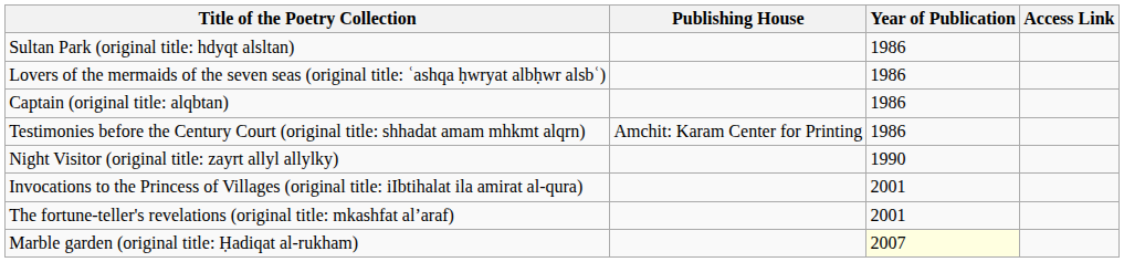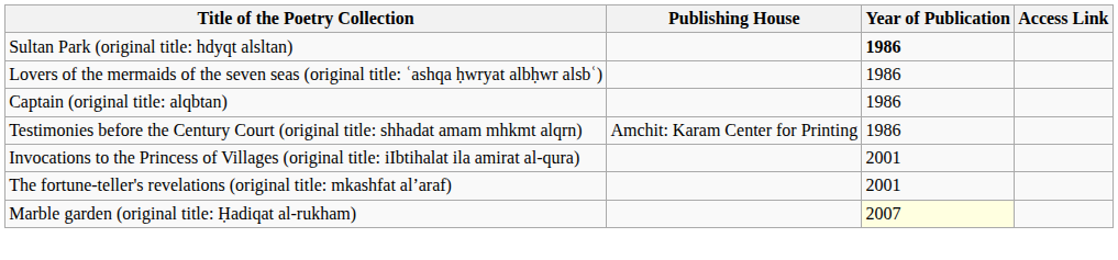 <table class="wikitable">
 <tr>
 <th>Title of the Poetry Collection</th>
 <th>Publishing House</th>
 <th>Year of Publication</th>
 <th>Access Link</th>
 </tr>
 <tr>
 <td>Sultan Park (original title: hdyqt alsltan)</td>
 <td></td>
-<td>1986</td>
+<td><strong>1986</strong></td>
 <td></td>
 </tr>
 <tr>
 <td>Lovers of the mermaids of the seven seas (original title: ʿashqa ḥwryat albḥwr alsbʿ)</td>
 <td></td>
 <td>1986</td>
 <td></td>
 </tr>
 <tr>
 <td>Captain (original title: alqbtan)</td>
 <td></td>
 <td>1986</td>
 <td></td>
 </tr>
 <tr>
 <td>Testimonies before the Century Court (original title: shhadat amam mhkmt alqrn)</td>
 <td>Amchit: Karam Center for Printing</td>
 <td>1986</td>
 <td></td>
 </tr>
 <tr>
-<td>Night Visitor (original title: zayrt allyl allylky)</td>
-<td></td>
-<td>1990</td>
-<td></td>
-</tr>
-<tr>
 <td>Invocations to the Princess of Villages (original title: iIbtihalat ila amirat al-qura)</td>
 <td></td>
 <td>2001</td>
 <td></td>
 </tr>
 <tr>
 <td>The fortune-teller's revelations (original title: mkashfat al’araf)</td>
 <td></td>
 <td>2001</td>
 <td></td>
 </tr>
 <tr>
 <td>Marble garden (original title: Ḥadiqat al-rukham)</td>
 <td></td>
 <td style="background: lightyellow;">2007</td>
 <td></td>
 </tr>
 </table>
